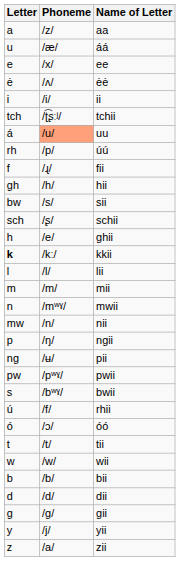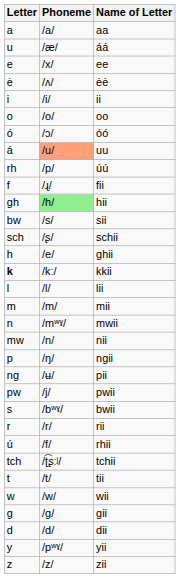 <table class="wikitable">
 <tr>
 <th>Letter</th>
 <th>Phoneme</th>
 <th>Name of Letter</th>
 </tr>
 <tr>
 <td>a</td>
-<td>/z/</td>
+<td>/a/</td>
 <td>aa</td>
 </tr>
 <tr>
 <td>u</td>
 <td>/æ/</td>
 <td>áá</td>
 </tr>
 <tr>
 <td>e</td>
 <td>/x/</td>
 <td>ee</td>
 </tr>
 <tr>
 <td>ė</td>
 <td>/ʌ/</td>
 <td>ėė</td>
 </tr>
 <tr>
 <td>i</td>
 <td>/i/</td>
 <td>ii</td>
 </tr>
 <tr>
-<td>tch</td>
-<td>/ʈ͡ʂːʲ/</td>
-<td>tchii</td>
+<td>o</td>
+<td>/o/</td>
+<td>oo</td>
+</tr>
+<tr>
+<td>ó</td>
+<td>/ɔ/</td>
+<td>óó</td>
 </tr>
 <tr>
 <td>á</td>
 <td style="background: lightsalmon;">/u/</td>
 <td>uu</td>
 </tr>
 <tr>
 <td>rh</td>
 <td>/p/</td>
 <td>úú</td>
 </tr>
 <tr>
 <td>f</td>
 <td>/ɻ/</td>
 <td>fii</td>
 </tr>
 <tr>
 <td>gh</td>
-<td>/h/</td>
+<td style="background: lightgreen;">/h/</td>
 <td>hii</td>
 </tr>
 <tr>
 <td>bw</td>
 <td>/s/</td>
 <td>sii</td>
 </tr>
 <tr>
 <td>sch</td>
 <td>/ʂ/</td>
 <td>schii</td>
 </tr>
 <tr>
 <td>h</td>
 <td>/e/</td>
 <td>ghii</td>
 </tr>
 <tr>
 <td><strong>k</strong></td>
 <td>/kː/</td>
 <td>kkii</td>
 </tr>
 <tr>
 <td>l</td>
 <td>/l/</td>
 <td>lii</td>
 </tr>
 <tr>
 <td>m</td>
 <td>/m/</td>
 <td>mii</td>
 </tr>
 <tr>
 <td>n</td>
 <td>/mʷˠ/</td>
 <td>mwii</td>
 </tr>
 <tr>
 <td>mw</td>
 <td>/n/</td>
 <td>nii</td>
 </tr>
 <tr>
 <td>p</td>
 <td>/ŋ/</td>
 <td>ngii</td>
 </tr>
 <tr>
 <td>ng</td>
 <td>/ʉ/</td>
 <td>pii</td>
 </tr>
 <tr>
 <td>pw</td>
-<td>/pʷˠ/</td>
+<td>/j/</td>
 <td>pwii</td>
 </tr>
 <tr>
 <td>s</td>
 <td>/bʷˠ/</td>
 <td>bwii</td>
 </tr>
 <tr>
+<td>r</td>
+<td>/r/</td>
+<td>rii</td>
+</tr>
+<tr>
 <td>ú</td>
 <td>/f/</td>
 <td>rhii</td>
 </tr>
 <tr>
-<td>ó</td>
-<td>/ɔ/</td>
-<td>óó</td>
+<td>tch</td>
+<td>/ʈ͡ʂːʲ/</td>
+<td>tchii</td>
 </tr>
 <tr>
 <td>t</td>
 <td>/t/</td>
 <td>tii</td>
 </tr>
 <tr>
 <td>w</td>
 <td>/w/</td>
 <td>wii</td>
 </tr>
 <tr>
-<td>b</td>
-<td>/b/</td>
-<td>bii</td>
+<td>g</td>
+<td>/g/</td>
+<td>gii</td>
 </tr>
 <tr>
 <td>d</td>
 <td>/d/</td>
 <td>dii</td>
 </tr>
 <tr>
-<td>g</td>
-<td>/g/</td>
-<td>gii</td>
-</tr>
-<tr>
 <td>y</td>
-<td>/j/</td>
+<td>/pʷˠ/</td>
 <td>yii</td>
 </tr>
 <tr>
 <td>z</td>
-<td>/a/</td>
+<td>/z/</td>
 <td>zii</td>
 </tr>
 </table>
